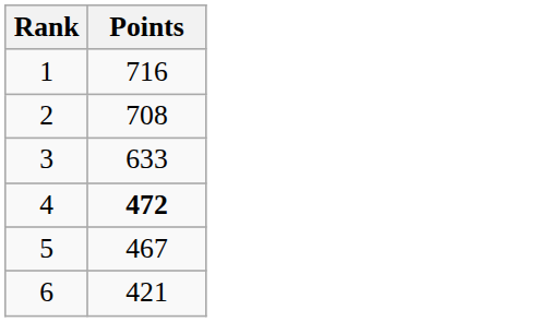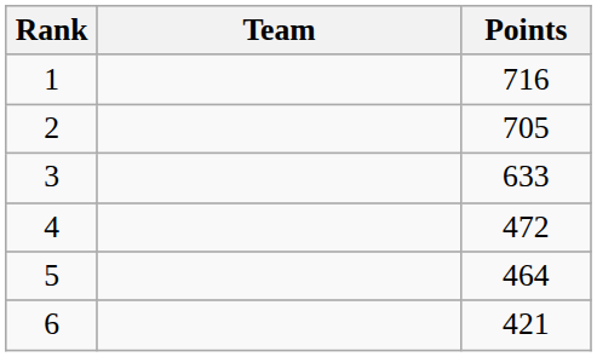 <table class="wikitable" style="text-align:center;">
 <tr>
 <th width=40>Rank</th>
+<th width=180>Team</th>
 <th width=60>Points</th>
 </tr>
 <tr>
 <td>1</td>
+<td align=left></td>
 <td>716</td>
 </tr>
 <tr>
 <td>2</td>
-<td>708</td>
+<td align=left></td>
+<td>705</td>
 </tr>
 <tr>
 <td>3</td>
+<td align=left></td>
 <td>633</td>
 </tr>
 <tr>
 <td>4</td>
-<td><strong>472</strong></td>
+<td align=left></td>
+<td>472</td>
 </tr>
 <tr>
 <td>5</td>
-<td>467</td>
+<td align=left></td>
+<td>464</td>
 </tr>
 <tr>
 <td>6</td>
+<td align=left></td>
 <td>421</td>
 </tr>
 </table>
